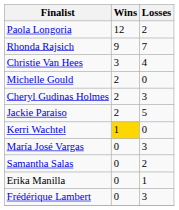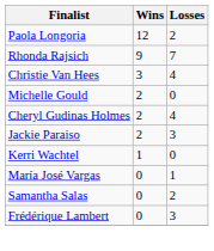 <table class="sortable wikitable">
 <tr>
 <th>Finalist</th>
 <th>Wins</th>
 <th>Losses</th>
 </tr>
 <tr>
 <td> <a href='#'>Paola Longoria</a></td>
 <td>12</td>
 <td>2</td>
 </tr>
 <tr>
 <td> <a href='#'>Rhonda Rajsich</a></td>
 <td>9</td>
 <td>7</td>
 </tr>
 <tr>
 <td> <a href='#'>Christie Van Hees</a></td>
 <td>3</td>
 <td>4</td>
 </tr>
 <tr>
 <td> <a href='#'>Michelle Gould</a></td>
 <td>2</td>
 <td>0</td>
 </tr>
 <tr>
 <td> <a href='#'>Cheryl Gudinas Holmes</a></td>
 <td>2</td>
-<td>3</td>
+<td>4</td>
 </tr>
 <tr>
 <td> <a href='#'>Jackie Paraiso</a></td>
 <td>2</td>
-<td>5</td>
+<td>3</td>
 </tr>
 <tr>
 <td> <a href='#'>Kerri Wachtel</a></td>
-<td style="background: gold;">1</td>
+<td>1</td>
 <td>0</td>
 </tr>
 <tr>
 <td> <a href='#'>María José Vargas</a></td>
 <td>0</td>
-<td>3</td>
+<td>1</td>
 </tr>
 <tr>
 <td> <a href='#'>Samantha Salas</a></td>
 <td>0</td>
 <td>2</td>
-</tr>
-<tr>
-<td> Erika Manilla</td>
-<td>0</td>
-<td>1</td>
 </tr>
 <tr>
 <td> <a href='#'>Frédérique Lambert</a></td>
 <td>0</td>
 <td>3</td>
 </tr>
 <tr>
 </tr>
 </table>
